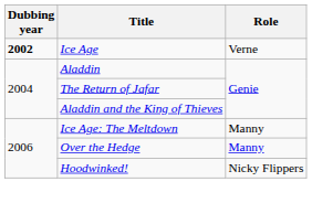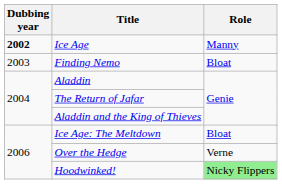 <table class="wikitable sortable">
 <tr>
 <th>Dubbing<br>year</th>
 <th>Title</th>
 <th>Role</th>
 </tr>
 <tr>
 <td><strong>2002</strong></td>
 <td><em><a href='#'>Ice Age</a></em></td>
-<td>Verne</td>
+<td><a href='#'>Manny</a></td>
+</tr>
+<tr>
+<td>2003</td>
+<td><em><a href='#'>Finding Nemo</a></em></td>
+<td><a href='#'>Bloat</a></td>
 </tr>
 <tr>
 <td rowspan="3">2004</td>
 <td><em><a href='#'>Aladdin</a></em></td>
 <td rowspan="3"><a href='#'>Genie</a></td>
 </tr>
 <tr>
 <td><em><a href='#'>The Return of Jafar</a></em></td>
 </tr>
 <tr>
 <td><em><a href='#'>Aladdin and the King of Thieves</a></em></td>
 </tr>
 <tr>
 <td rowspan="3">2006</td>
 <td><em><a href='#'>Ice Age: The Meltdown</a></em></td>
-<td>Manny</td>
+<td><a href='#'>Bloat</a></td>
 </tr>
 <tr>
 <td><em><a href='#'>Over the Hedge</a></em></td>
-<td><a href='#'>Manny</a></td>
+<td>Verne</td>
 </tr>
 <tr>
 <td><em><a href='#'>Hoodwinked!</a></em></td>
-<td>Nicky Flippers</td>
+<td style="background: lightgreen;">Nicky Flippers</td>
 </tr>
 </table>
